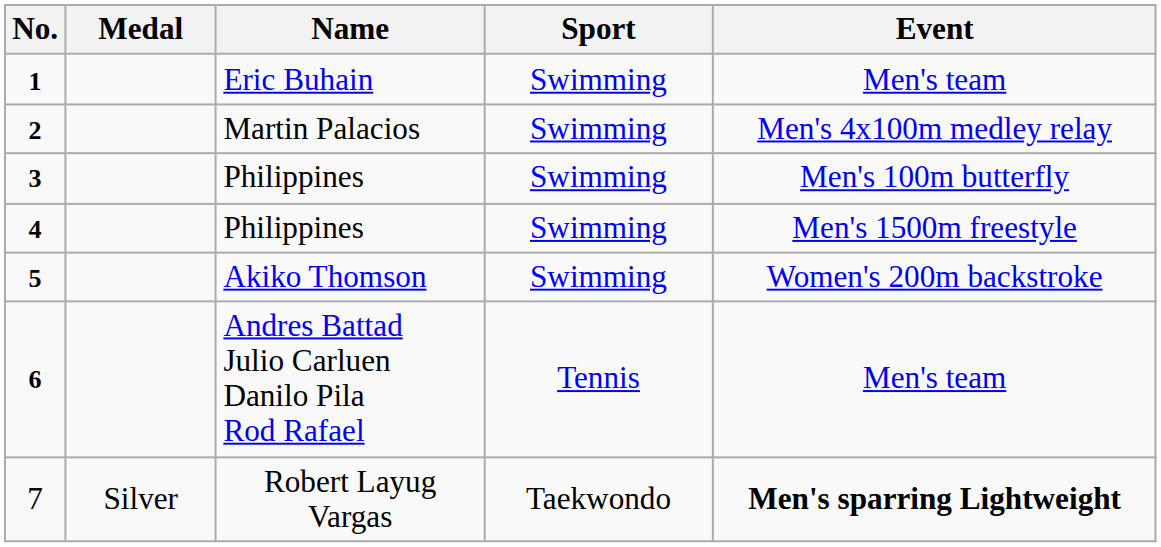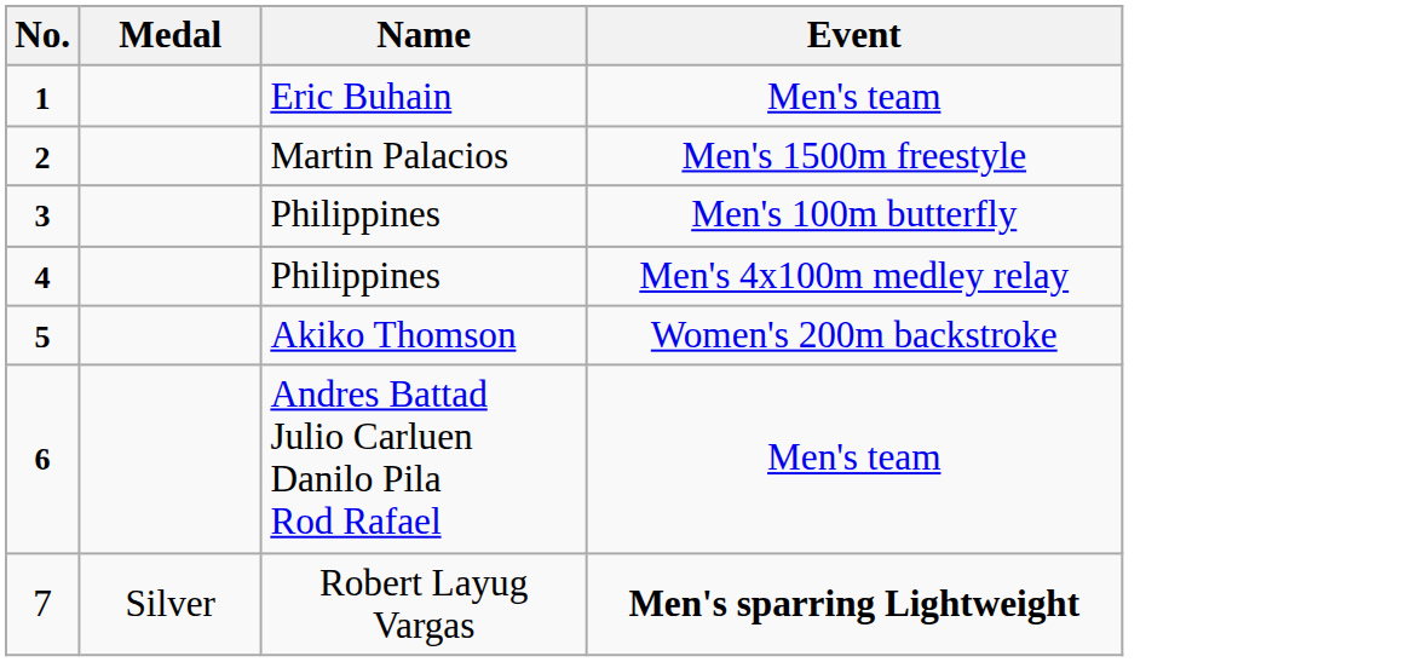 <table class="wikitable" style="font-size:100%; text-align:center;">
 <tr>
 <th width="10">No.</th>
 <th width="70">Medal</th>
 <th width="130">Name</th>
-<th width="110">Sport</th>
 <th width="220">Event</th>
 </tr>
 <tr>
 <td><small><strong>1</strong></small></td>
 <td></td>
 <td align=left><a href='#'>Eric Buhain</a></td>
-<td> <a href='#'>Swimming</a></td>
 <td><a href='#'>Men's team</a></td>
 </tr>
 <tr>
 <td><small><strong>2</strong></small></td>
 <td></td>
 <td align=left>Martin Palacios</td>
-<td> <a href='#'>Swimming</a></td>
-<td><a href='#'>Men's 4x100m medley relay</a></td>
+<td><a href='#'>Men's 1500m freestyle</a></td>
 </tr>
 <tr>
 <td><small><strong>3</strong></small></td>
 <td></td>
 <td align=left>Philippines</td>
-<td> <a href='#'>Swimming</a></td>
 <td><a href='#'>Men's 100m butterfly</a></td>
 </tr>
 <tr>
 <td><small><strong>4</strong></small></td>
 <td></td>
 <td align=left>Philippines</td>
-<td> <a href='#'>Swimming</a></td>
-<td><a href='#'>Men's 1500m freestyle</a></td>
+<td><a href='#'>Men's 4x100m medley relay</a></td>
 </tr>
 <tr>
 <td><small><strong>5</strong></small></td>
 <td></td>
 <td align=left><a href='#'>Akiko Thomson</a></td>
-<td> <a href='#'>Swimming</a></td>
 <td><a href='#'>Women's 200m backstroke</a></td>
 </tr>
 <tr>
 <td><small><strong>6</strong></small></td>
 <td></td>
 <td align=left><a href='#'>Andres Battad</a><br>Julio Carluen<br>Danilo Pila<br><a href='#'>Rod Rafael</a></td>
-<td> <a href='#'>Tennis</a></td>
 <td><a href='#'>Men's team</a></td>
 </tr>
 <tr>
 <td>7</td>
 <td>Silver</td>
 <td>Robert Layug Vargas</td>
-<td>Taekwondo</td>
 <td><strong>Men's sparring Lightweight</strong></td>
 </tr>
 </table>
